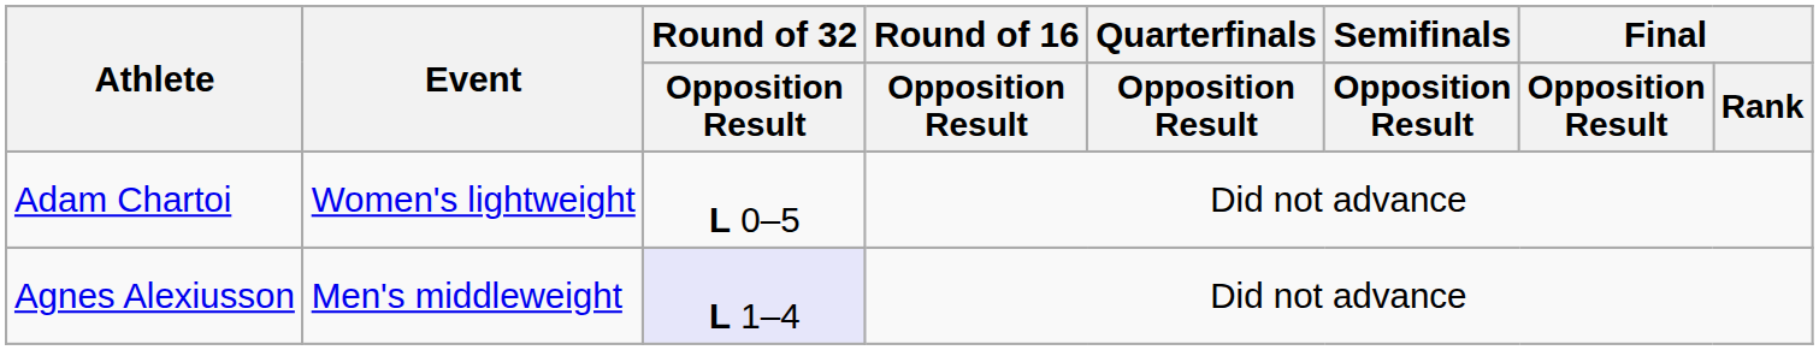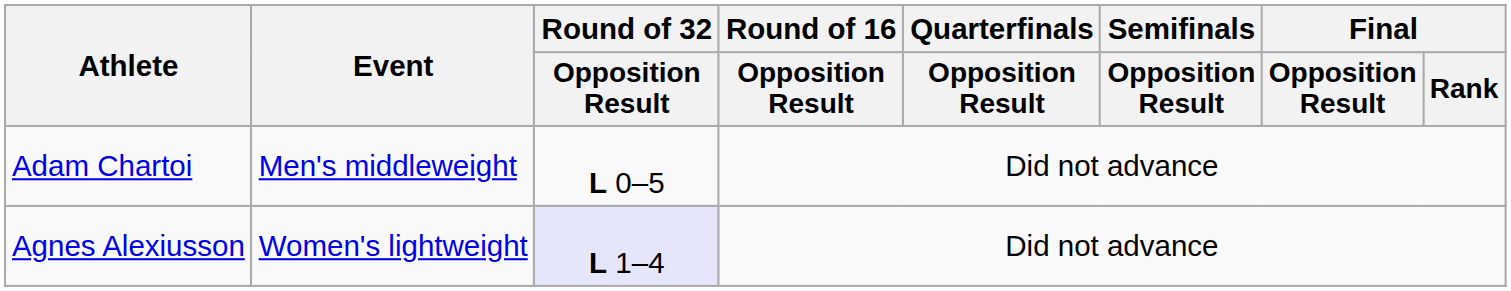 <table class="wikitable" style="font-size:90%">
 <tr>
 <th rowspan="2">Athlete</th>
 <th rowspan="2">Event</th>
 <th>Round of 32</th>
 <th>Round of 16</th>
 <th>Quarterfinals</th>
 <th>Semifinals</th>
 <th colspan=2>Final</th>
 </tr>
 <tr style="font-size:95%">
 <th>Opposition<br>Result</th>
 <th>Opposition<br>Result</th>
 <th>Opposition<br>Result</th>
 <th>Opposition<br>Result</th>
 <th>Opposition<br>Result</th>
 <th>Rank</th>
 </tr>
 <tr align=center>
 <td align=left><a href='#'>Adam Chartoi</a></td>
-<td align=left><a href='#'>Women's lightweight</a></td>
+<td align=left><a href='#'>Men's middleweight</a></td>
 <td><br><strong>L</strong> 0–5</td>
 <td colspan=5>Did not advance</td>
 </tr>
 <tr align=center>
 <td align=left><a href='#'>Agnes Alexiusson</a></td>
-<td align=left><a href='#'>Men's middleweight</a></td>
+<td align=left><a href='#'>Women's lightweight</a></td>
 <td style="background: lavender;"><br><strong>L</strong> 1–4</td>
 <td colspan=5>Did not advance</td>
 </tr>
 </table>
